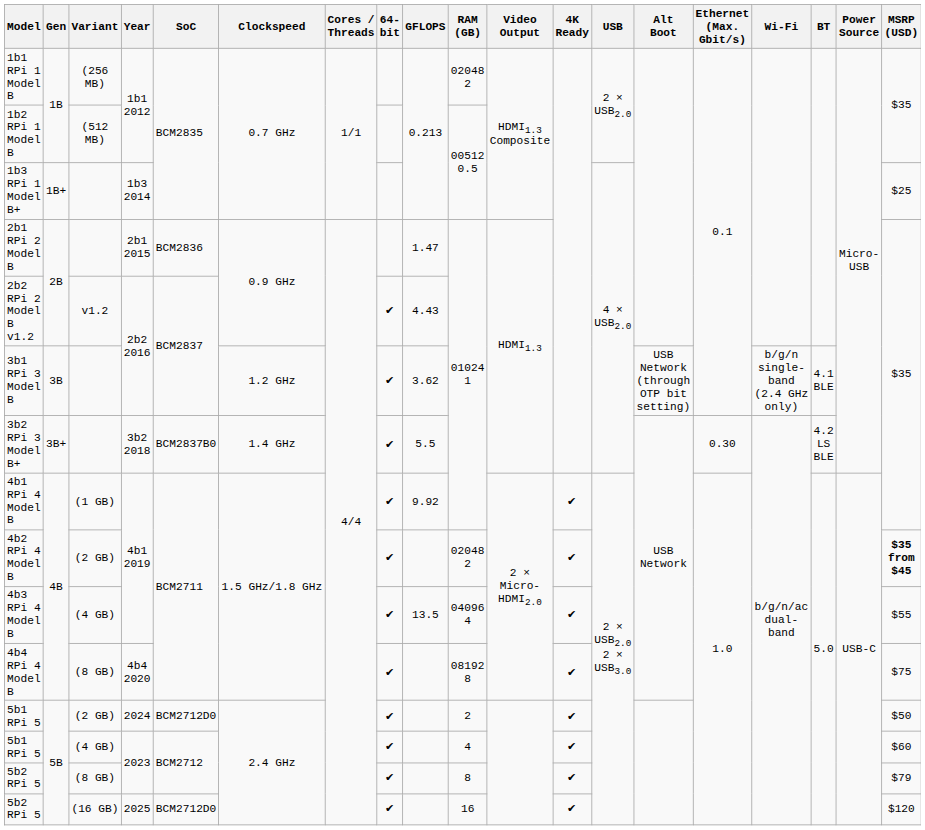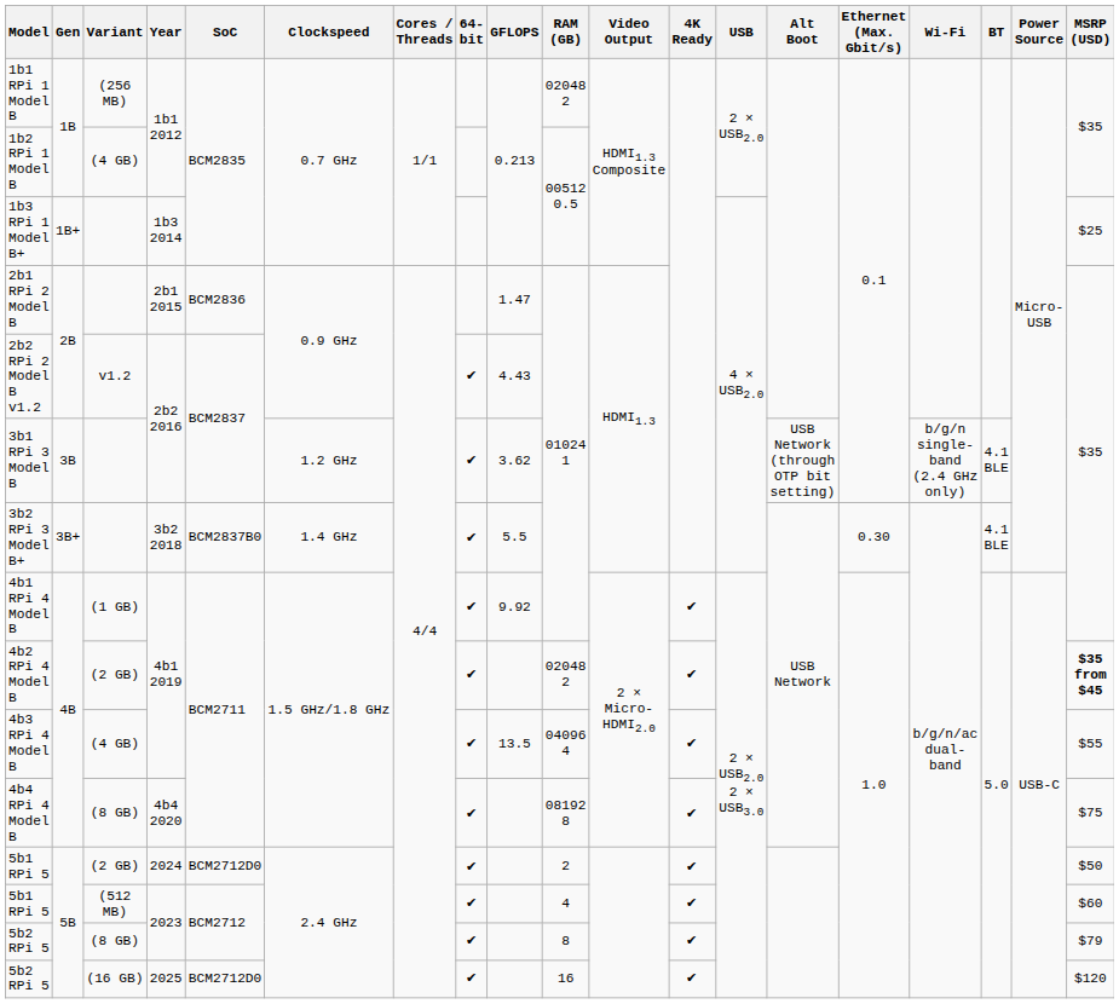 <table class="wikitable sortable">
 <tr>
 <th>Model</th>
 <th scope="col" style="text-align:center;">Gen</th>
 <th scope="col" style="text-align:center;">Variant</th>
 <th scope="col" style="text-align:center;">Year</th>
 <th>SoC</th>
 <th scope="col" style="text-align:center;">Clockspeed</th>
 <th scope="col" style="text-align:center;">Cores /<br>Threads</th>
 <th scope="col" style="text-align:center;">64-bit</th>
 <th scope="col" style="text-align:center;">GFLOPS</th>
 <th scope="col" style="text-align:center;">RAM<br>(GB)</th>
 <th scope="col" style="text-align:center;">Video<br>Output</th>
 <th scope="col" style="text-align:center;">4K<br>Ready</th>
 <th scope="col" style="text-align:center;">USB</th>
 <th scope="col" style="text-align:center;">Alt<br>Boot</th>
 <th scope="col" style="text-align:center;">Ethernet<br>(Max. Gbit/s)</th>
 <th scope="col" style="text-align:center;">Wi-Fi</th>
 <th scope="col" style="text-align:center;">BT</th>
 <th scope="col" style="text-align:center;">Power Source</th>
 <th scope="col" style="text-align:center;">MSRP<br>(USD)</th>
 </tr>
 <tr>
 <td><div>1b1</div>RPi 1 Model B</td>
 <td rowspan="2" style="text-align:center;">1B</td>
 <td style="text-align:center;">(256 MB)</td>
 <td rowspan="2" style="text-align:center;"><div>1b1</div>2012</td>
 <td rowspan="3">BCM2835</td>
 <td rowspan="3" style="text-align:center;">0.7 GHz</td>
 <td rowspan="3" style="text-align:center;">1/1</td>
 <td style="text-align:center;"></td>
 <td rowspan="3" style="text-align:center;">0.213</td>
 <td style="text-align:center;"><div>02048 </div>2</td>
 <td rowspan="3" style="text-align:center;">HDMI<sub>1.3</sub><br>Composite</td>
 <td rowspan="7" style="text-align:center;"></td>
 <td rowspan="2" style="text-align:center;">2 × USB<sub>2.0</sub></td>
 <td rowspan="5" style="text-align:center;"></td>
 <td rowspan="6" style="text-align:center;">0.1</td>
 <td rowspan="5" style="text-align:center;"></td>
 <td rowspan="5" style="text-align:center;"></td>
 <td rowspan="7" style="text-align:center;">Micro-USB</td>
 <td rowspan="2" style="text-align:center;">$35</td>
 </tr>
 <tr>
 <td><div>1b2</div>RPi 1 Model B</td>
-<td style="text-align:center;">(512 MB)</td>
+<td style="text-align:center;">(4 GB)</td>
 <td style="text-align:center;"></td>
 <td rowspan="2" style="text-align:center;"><div>00512 </div>0.5</td>
 </tr>
 <tr>
 <td><div>1b3</div>RPi 1 Model B+</td>
 <td style="text-align:center;">1B+</td>
 <td style="text-align:center;"></td>
 <td style="text-align:center;"><div>1b3</div>2014</td>
 <td style="text-align:center;"></td>
 <td rowspan="5" style="text-align:center;">4 × USB<sub>2.0</sub></td>
 <td style="text-align:center;">$25</td>
 </tr>
 <tr>
 <td><div>2b1</div>RPi 2 Model B</td>
 <td rowspan="2" style="text-align:center;">2B</td>
 <td style="text-align:center;"></td>
 <td style="text-align:center;"><div>2b1</div>2015</td>
 <td>BCM2836</td>
 <td rowspan="2" style="text-align:center;">0.9 GHz</td>
 <td rowspan="12" style="text-align:center;">4/4</td>
 <td style="text-align:center;"></td>
 <td style="text-align:center;">1.47</td>
 <td rowspan="5" style="text-align:center;"><div>01024 </div>1</td>
 <td rowspan="4" style="text-align:center;">HDMI<sub>1.3</sub></td>
 <td rowspan="5" style="text-align:center;">$35</td>
 </tr>
 <tr>
 <td><div>2b2</div>RPi 2 Model B v1.2</td>
 <td style="text-align:center;">v1.2</td>
 <td rowspan="2" style="text-align:center;"><div>2b2</div>2016</td>
 <td rowspan="2">BCM2837</td>
 <td style="text-align:center;">✔</td>
 <td style="text-align:center;">4.43</td>
 </tr>
 <tr>
 <td><div>3b1</div>RPi 3 Model B</td>
 <td style="text-align:center;">3B</td>
 <td style="text-align:center;"></td>
 <td style="text-align:center;">1.2 GHz</td>
 <td style="text-align:center;">✔</td>
 <td style="text-align:center;">3.62</td>
 <td style="text-align:center;">USB<br>Network<br>(through OTP bit setting)</td>
 <td style="text-align:center;">b/g/n<div>single-band<br>(2.4 GHz only)</div></td>
 <td style="text-align:center;">4.1 BLE</td>
 </tr>
 <tr>
 <td><div>3b2</div>RPi 3 Model B+</td>
 <td style="text-align:center;">3B+</td>
 <td style="text-align:center;"></td>
 <td style="text-align:center;"><div>3b2</div>2018</td>
 <td>BCM2837B0</td>
 <td style="text-align:center;">1.4 GHz</td>
 <td style="text-align:center;">✔</td>
 <td style="text-align:center;">5.5</td>
 <td rowspan="5" style="text-align:center;">USB<br>Network</td>
 <td style="text-align:center;">0.30</td>
 <td rowspan="9" style="text-align:center;">b/g/n/ac<div>dual-band</div></td>
-<td style="text-align:center;">4.2 LS BLE</td>
+<td style="text-align:center;">4.1 BLE</td>
 </tr>
 <tr>
 <td><div>4b1</div>RPi 4 Model B</td>
 <td rowspan="4" style="text-align:center;">4B</td>
 <td style="text-align:center;">(1 GB)</td>
 <td rowspan="3" style="text-align:center;"><div>4b1</div>2019</td>
 <td rowspan="4">BCM2711</td>
 <td rowspan="4" style="text-align:center;">1.5 GHz/1.8 GHz</td>
 <td style="text-align:center;">✔</td>
 <td style="text-align:center;">9.92</td>
 <td rowspan="4" style="text-align:center;">2 × Micro-HDMI<sub>2.0</sub></td>
 <td style="text-align:center;">✔</td>
 <td rowspan="8" style="text-align:center;">2 × USB<sub>2.0</sub><br>2 × USB<sub>3.0</sub></td>
 <td rowspan="8" style="text-align:center;">1.0</td>
 <td rowspan="8" style="text-align:center;">5.0</td>
 <td rowspan="8" style="text-align:center;">USB-C</td>
 </tr>
 <tr>
 <td><div>4b2</div>RPi 4 Model B</td>
 <td style="text-align:center;">(2 GB)</td>
 <td style="text-align:center;">✔</td>
 <td style="text-align:center;"></td>
 <td style="text-align:center;"><div>02048 </div>2</td>
 <td style="text-align:center;">✔</td>
 <td style="text-align:center;"><strong>$35<div>from $45</div></strong></td>
 </tr>
 <tr>
 <td><div>4b3</div>RPi 4 Model B</td>
 <td style="text-align:center;">(4 GB)</td>
 <td style="text-align:center;">✔</td>
 <td style="text-align:center;">13.5</td>
 <td style="text-align:center;"><div>04096 </div>4</td>
 <td style="text-align:center;">✔</td>
 <td style="text-align:center;">$55</td>
 </tr>
 <tr>
 <td><div>4b4</div>RPi 4 Model B</td>
 <td style="text-align:center;">(8 GB)</td>
 <td style="text-align:center;"><div>4b4</div>2020</td>
 <td style="text-align:center;">✔</td>
 <td style="text-align:center;"></td>
 <td style="text-align:center;"><div>08192 </div>8</td>
 <td style="text-align:center;">✔</td>
 <td style="text-align:center;">$75</td>
 </tr>
 <tr>
 <td><div>5b1</div>RPi 5</td>
 <td rowspan="4" style="text-align:center;">5B</td>
 <td style="text-align:center;">(2 GB)</td>
 <td style="text-align:center;">2024</td>
 <td>BCM2712D0</td>
 <td rowspan="4" style="text-align:center;">2.4 GHz</td>
 <td style="text-align:center;">✔</td>
 <td style="text-align:center;"></td>
 <td style="text-align:center;">2</td>
 <td rowspan="4" style="text-align:center;"></td>
 <td style="text-align:center;">✔</td>
 <td rowspan="4" style="text-align:center;"></td>
 <td style="text-align:center;">$50</td>
 </tr>
 <tr>
 <td><div>5b1</div>RPi 5</td>
-<td style="text-align:center;">(4 GB)</td>
+<td style="text-align:center;">(512 MB)</td>
 <td rowspan="2" style="text-align:center;">2023</td>
 <td rowspan="2">BCM2712</td>
 <td style="text-align:center;">✔</td>
 <td style="text-align:center;"></td>
 <td style="text-align:center;">4</td>
 <td style="text-align:center;">✔</td>
 <td style="text-align:center;">$60</td>
 </tr>
 <tr>
 <td><div>5b2</div>RPi 5</td>
 <td style="text-align:center;">(8 GB)</td>
 <td style="text-align:center;">✔</td>
 <td style="text-align:center;"></td>
 <td style="text-align:center;">8</td>
 <td style="text-align:center;">✔</td>
 <td style="text-align:center;">$79</td>
 </tr>
 <tr>
 <td><div>5b2</div>RPi 5</td>
 <td style="text-align:center;">(16 GB)</td>
 <td style="text-align:center;">2025</td>
 <td>BCM2712D0</td>
 <td style="text-align:center;">✔</td>
 <td style="text-align:center;"></td>
 <td style="text-align:center;">16</td>
 <td style="text-align:center;">✔</td>
 <td style="text-align:center;">$120</td>
 </tr>
 </table>
